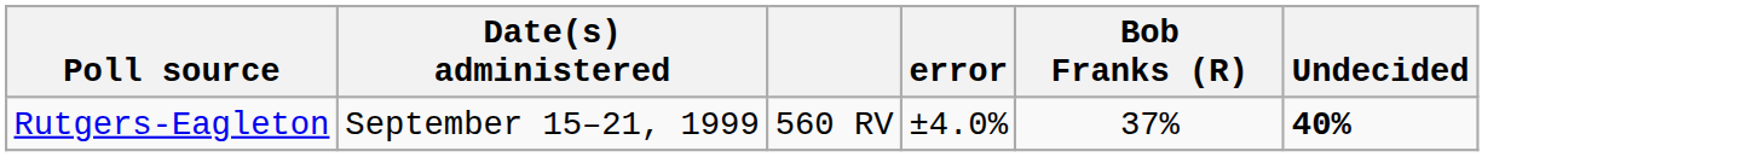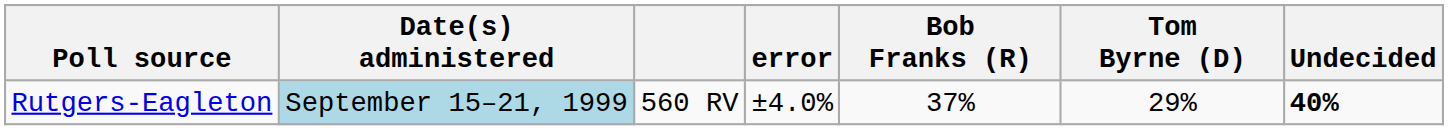 <table class="wikitable">
 <tr valign= bottom>
 <th>Poll source</th>
 <th>Date(s)<br>administered</th>
 <th></th>
 <th><br>error</th>
 <th style="width:100px;">Bob<br>Franks (R)</th>
+<th style="width:100px;">Tom<br>Byrne (D)</th>
 <th>Undecided</th>
 </tr>
 <tr>
 <td><a href='#'>Rutgers-Eagleton</a></td>
-<td align=center>September 15–21, 1999</td>
+<td align=center style="background: lightblue;">September 15–21, 1999</td>
 <td align=center>560 RV</td>
 <td align=center>±4.0%</td>
 <td align=center>37%</td>
+<td align=center>29%</td>
 <td><strong>40%</strong></td>
 </tr>
 </table>
